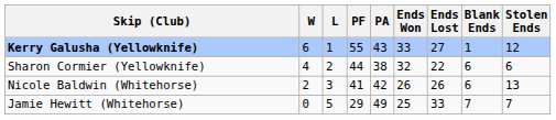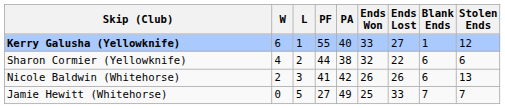 <table class="wikitable">
 <tr>
 <th bgcolor="#efefef" width="320">Skip (Club)</th>
 <th bgcolor="#efefef" width="20">W</th>
 <th bgcolor="#efefef" width="20">L</th>
 <th bgcolor="#efefef" width="20">PF</th>
 <th bgcolor="#efefef" width="20">PA</th>
 <th bgcolor="#efefef" width="20">Ends <br> Won</th>
 <th bgcolor="#efefef" width="20">Ends <br> Lost</th>
 <th bgcolor="#efefef" width="20">Blank <br> Ends</th>
 <th bgcolor="#efefef" width="20">Stolen <br> Ends</th>
 </tr>
 <tr bgcolor="#aac9fc">
 <td><strong>Kerry Galusha (Yellowknife)</strong></td>
 <td>6</td>
 <td>1</td>
 <td>55</td>
-<td>43</td>
+<td>40</td>
 <td>33</td>
 <td>27</td>
 <td>1</td>
 <td>12</td>
 </tr>
 <tr>
 <td>Sharon Cormier (Yellowknife)</td>
 <td>4</td>
 <td>2</td>
 <td>44</td>
 <td>38</td>
 <td>32</td>
 <td>22</td>
 <td>6</td>
 <td>6</td>
 </tr>
 <tr>
 <td>Nicole Baldwin (Whitehorse)</td>
 <td>2</td>
 <td>3</td>
 <td>41</td>
 <td>42</td>
 <td>26</td>
 <td>26</td>
 <td>6</td>
 <td>13</td>
 </tr>
 <tr>
 <td>Jamie Hewitt (Whitehorse)</td>
 <td>0</td>
 <td>5</td>
-<td>29</td>
+<td>27</td>
 <td>49</td>
 <td>25</td>
 <td>33</td>
 <td>7</td>
 <td>7</td>
 </tr>
 </table>
